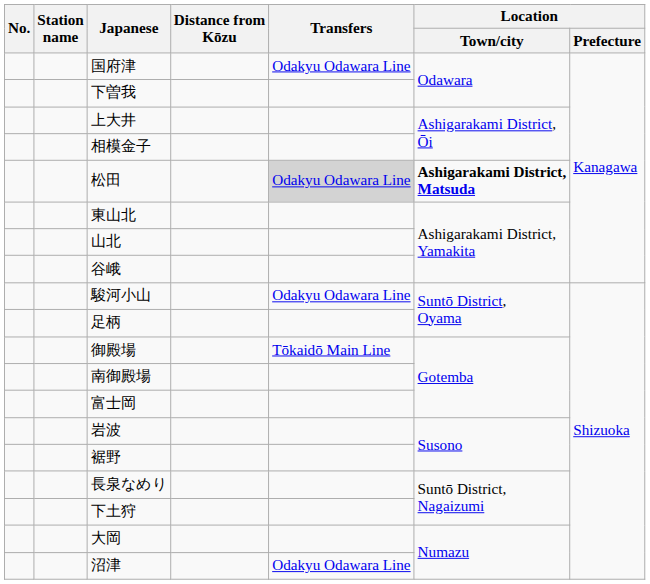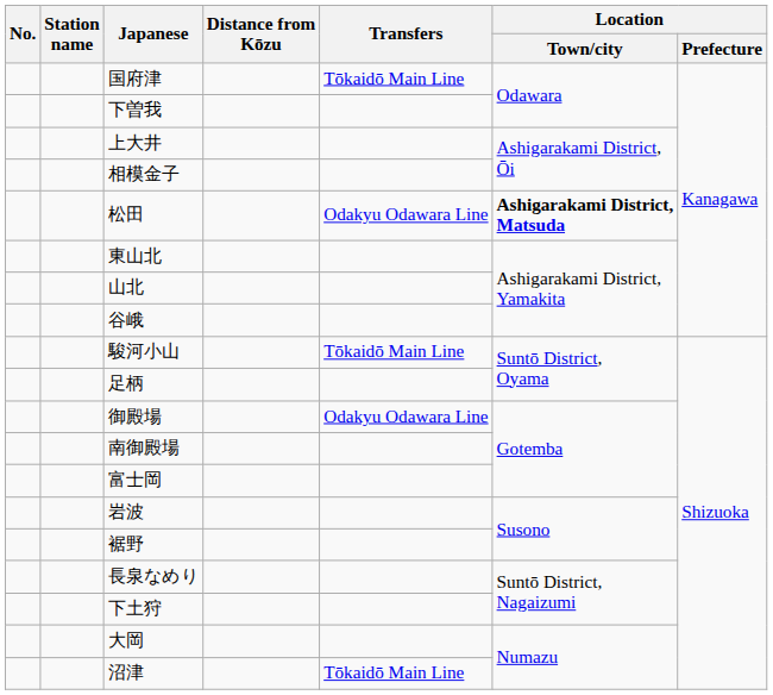 <table class="wikitable">
 <tr>
 <th rowspan=2>No.</th>
 <th rowspan=2>Station<br>name</th>
 <th rowspan=2>Japanese</th>
 <th rowspan=2>Distance from<br>Kōzu</th>
 <th rowspan=2>Transfers</th>
 <th colspan=2>Location</th>
 </tr>
 <tr>
 <th>Town/city</th>
 <th>Prefecture</th>
 </tr>
 <tr>
 <td></td>
 <td></td>
 <td>国府津</td>
 <td></td>
-<td><a href='#'>Odakyu Odawara Line</a></td>
+<td><a href='#'>Tōkaidō Main Line</a></td>
 <td rowspan=2><a href='#'>Odawara</a></td>
 <td rowspan=8><a href='#'>Kanagawa</a></td>
 </tr>
 <tr>
 <td></td>
 <td></td>
 <td>下曽我</td>
 <td></td>
 <td></td>
 </tr>
 <tr>
 <td></td>
 <td></td>
 <td>上大井</td>
 <td></td>
 <td></td>
 <td rowspan=2><a href='#'>Ashigarakami District</a>,<br><a href='#'>Ōi</a></td>
 </tr>
 <tr>
 <td></td>
 <td></td>
 <td>相模金子</td>
 <td></td>
 <td></td>
 </tr>
 <tr>
 <td></td>
 <td></td>
 <td>松田</td>
 <td></td>
-<td style="background: lightgrey;"><a href='#'>Odakyu Odawara Line</a></td>
+<td><a href='#'>Odakyu Odawara Line</a></td>
 <td><strong>Ashigarakami District,<br><a href='#'>Matsuda</a></strong></td>
 </tr>
 <tr>
 <td></td>
 <td></td>
 <td>東山北</td>
 <td></td>
 <td></td>
 <td rowspan=3>Ashigarakami District,<br><a href='#'>Yamakita</a></td>
 </tr>
 <tr>
 <td></td>
 <td></td>
 <td>山北</td>
 <td></td>
 <td></td>
 </tr>
 <tr>
 <td></td>
 <td></td>
 <td>谷峨</td>
 <td></td>
 <td></td>
 </tr>
 <tr>
 <td></td>
 <td></td>
 <td>駿河小山</td>
 <td></td>
-<td><a href='#'>Odakyu Odawara Line</a></td>
+<td><a href='#'>Tōkaidō Main Line</a></td>
 <td rowspan=2><a href='#'>Suntō District</a>,<br><a href='#'>Oyama</a></td>
 <td rowspan=11><a href='#'>Shizuoka</a></td>
 </tr>
 <tr>
 <td></td>
 <td></td>
 <td>足柄</td>
 <td></td>
 <td></td>
 </tr>
 <tr>
 <td></td>
 <td></td>
 <td>御殿場</td>
 <td></td>
-<td><a href='#'>Tōkaidō Main Line</a></td>
+<td><a href='#'>Odakyu Odawara Line</a></td>
 <td rowspan=3><a href='#'>Gotemba</a></td>
 </tr>
 <tr>
 <td></td>
 <td></td>
 <td>南御殿場</td>
 <td></td>
 <td></td>
 </tr>
 <tr>
 <td></td>
 <td></td>
 <td>富士岡</td>
 <td></td>
 <td></td>
 </tr>
 <tr>
 <td></td>
 <td></td>
 <td>岩波</td>
 <td></td>
 <td></td>
 <td rowspan=2><a href='#'>Susono</a></td>
 </tr>
 <tr>
 <td></td>
 <td></td>
 <td>裾野</td>
 <td></td>
 <td></td>
 </tr>
 <tr>
 <td></td>
 <td></td>
 <td>長泉なめり</td>
 <td></td>
 <td></td>
 <td rowspan=2>Suntō District,<br><a href='#'>Nagaizumi</a></td>
 </tr>
 <tr>
 <td></td>
 <td></td>
 <td>下土狩</td>
 <td></td>
 <td></td>
 </tr>
 <tr>
 <td></td>
 <td></td>
 <td>大岡</td>
 <td></td>
 <td></td>
 <td rowspan=2><a href='#'>Numazu</a></td>
 </tr>
 <tr>
 <td></td>
 <td></td>
 <td>沼津</td>
 <td></td>
-<td><a href='#'>Odakyu Odawara Line</a></td>
+<td><a href='#'>Tōkaidō Main Line</a></td>
 </tr>
 </table>
